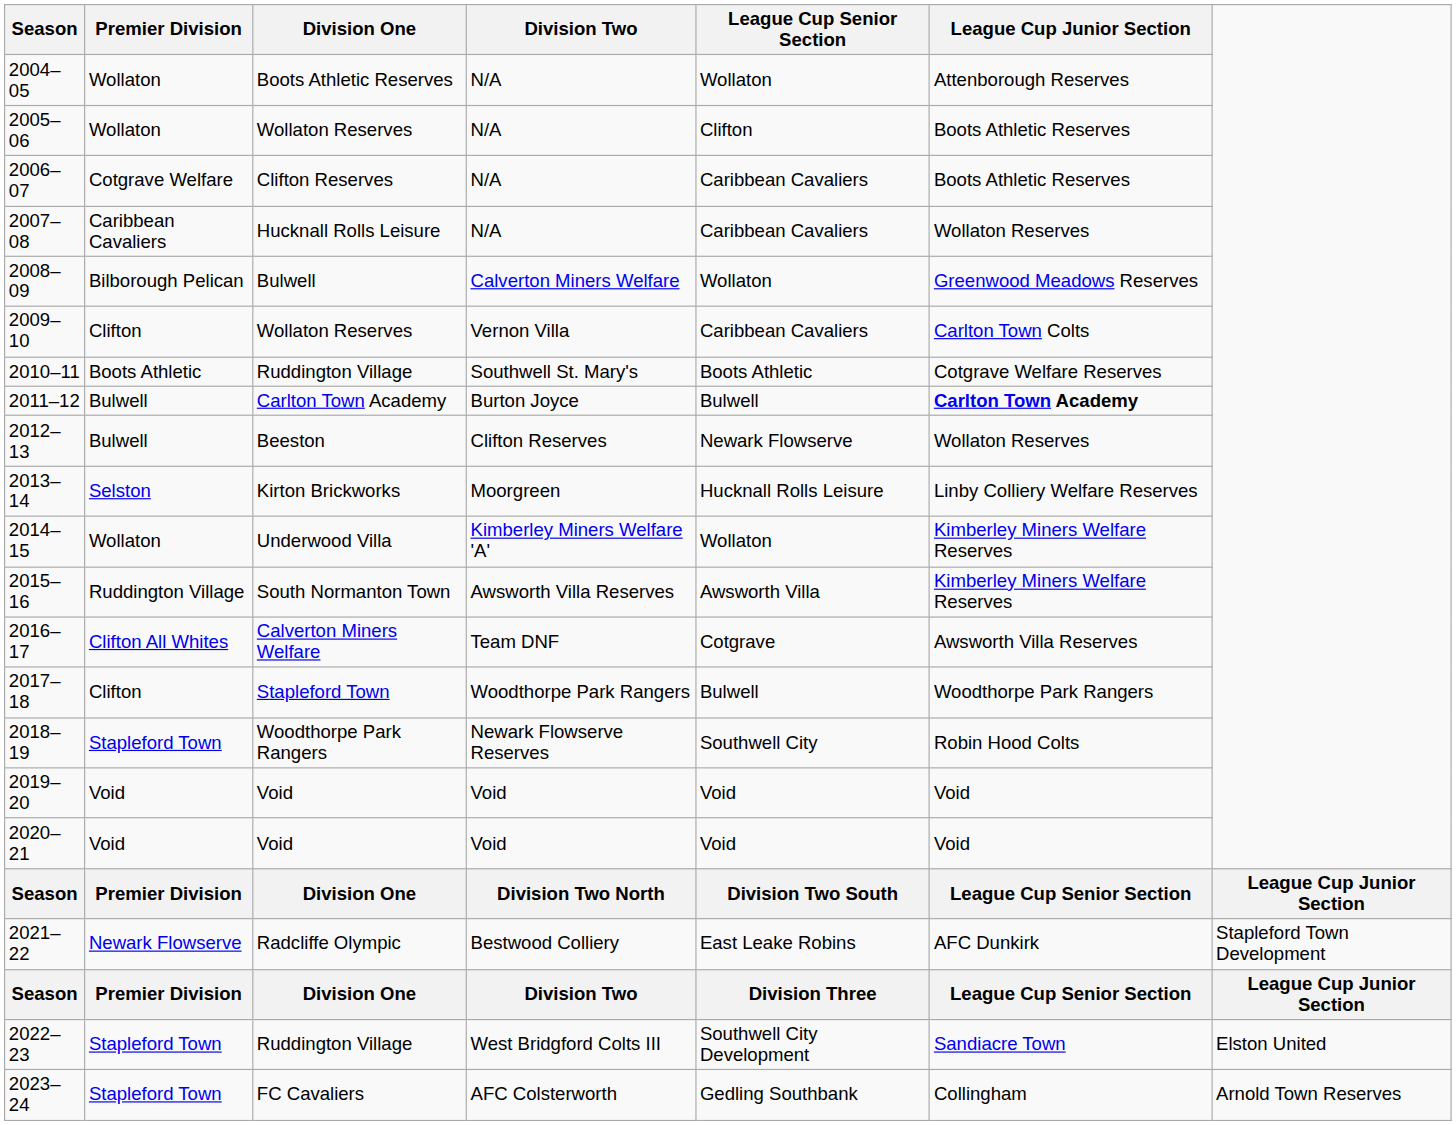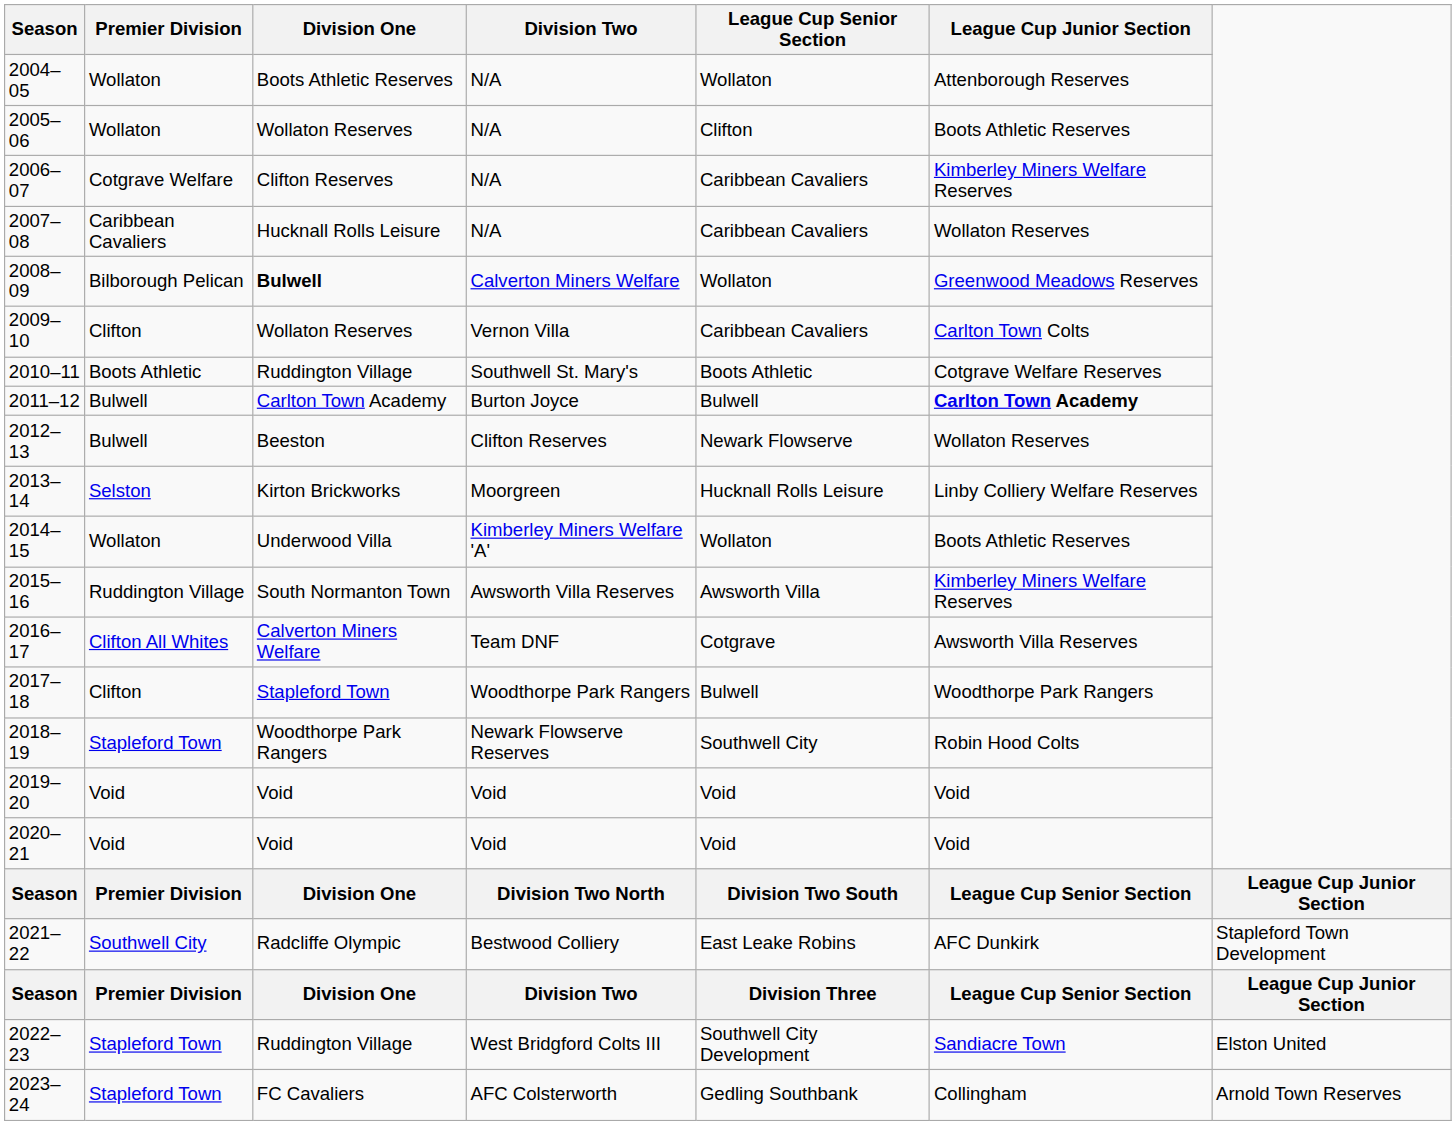 <table class="wikitable">
 <tr>
 <th>Season</th>
 <th>Premier Division</th>
 <th>Division One</th>
 <th>Division Two</th>
 <th>League Cup Senior Section</th>
 <th>League Cup Junior Section</th>
 </tr>
 <tr>
 <td>2004–05</td>
 <td>Wollaton</td>
 <td>Boots Athletic Reserves</td>
 <td>N/A</td>
 <td>Wollaton</td>
 <td>Attenborough Reserves</td>
 </tr>
 <tr>
 <td>2005–06</td>
 <td>Wollaton</td>
 <td>Wollaton Reserves</td>
 <td>N/A</td>
 <td>Clifton</td>
 <td>Boots Athletic Reserves</td>
 </tr>
 <tr>
 <td>2006–07</td>
 <td>Cotgrave Welfare</td>
 <td>Clifton Reserves</td>
 <td>N/A</td>
 <td>Caribbean Cavaliers</td>
-<td>Boots Athletic Reserves</td>
+<td><a href='#'>Kimberley Miners Welfare</a> Reserves</td>
 </tr>
 <tr>
 <td>2007–08</td>
 <td>Caribbean Cavaliers</td>
 <td>Hucknall Rolls Leisure</td>
 <td>N/A</td>
 <td>Caribbean Cavaliers</td>
 <td>Wollaton Reserves</td>
 </tr>
 <tr>
 <td>2008–09</td>
 <td>Bilborough Pelican</td>
-<td>Bulwell</td>
+<td><strong>Bulwell</strong></td>
 <td><a href='#'>Calverton Miners Welfare</a></td>
 <td>Wollaton</td>
 <td><a href='#'>Greenwood Meadows</a> Reserves</td>
 </tr>
 <tr>
 <td>2009–10</td>
 <td>Clifton</td>
 <td>Wollaton Reserves</td>
 <td>Vernon Villa</td>
 <td>Caribbean Cavaliers</td>
 <td><a href='#'>Carlton Town</a> Colts</td>
 </tr>
 <tr>
 <td>2010–11</td>
 <td>Boots Athletic</td>
 <td>Ruddington Village</td>
 <td>Southwell St. Mary's</td>
 <td>Boots Athletic</td>
 <td>Cotgrave Welfare Reserves</td>
 </tr>
 <tr>
 <td>2011–12</td>
 <td>Bulwell</td>
 <td><a href='#'>Carlton Town</a> Academy</td>
 <td>Burton Joyce</td>
 <td>Bulwell</td>
 <td><strong><a href='#'>Carlton Town</a> Academy</strong></td>
 </tr>
 <tr>
 <td>2012–13</td>
 <td>Bulwell</td>
 <td>Beeston</td>
 <td>Clifton Reserves</td>
 <td>Newark Flowserve</td>
 <td>Wollaton Reserves</td>
 </tr>
 <tr>
 <td>2013–14</td>
 <td><a href='#'>Selston</a></td>
 <td>Kirton Brickworks</td>
 <td>Moorgreen</td>
 <td>Hucknall Rolls Leisure</td>
 <td>Linby Colliery Welfare Reserves</td>
 </tr>
 <tr>
 <td>2014–15</td>
 <td>Wollaton</td>
 <td>Underwood Villa</td>
 <td><a href='#'>Kimberley Miners Welfare</a> 'A'</td>
 <td>Wollaton</td>
-<td><a href='#'>Kimberley Miners Welfare</a> Reserves</td>
+<td>Boots Athletic Reserves</td>
 </tr>
 <tr>
 <td>2015–16</td>
 <td>Ruddington Village</td>
 <td>South Normanton Town</td>
 <td>Awsworth Villa Reserves</td>
 <td>Awsworth Villa</td>
 <td><a href='#'>Kimberley Miners Welfare</a> Reserves</td>
 </tr>
 <tr>
 <td>2016–17</td>
 <td><a href='#'>Clifton All Whites</a></td>
 <td><a href='#'>Calverton Miners Welfare</a></td>
 <td>Team DNF</td>
 <td>Cotgrave</td>
 <td>Awsworth Villa Reserves</td>
 </tr>
 <tr>
 <td>2017–18</td>
 <td>Clifton</td>
 <td><a href='#'>Stapleford Town</a></td>
 <td>Woodthorpe Park Rangers</td>
 <td>Bulwell</td>
 <td>Woodthorpe Park Rangers</td>
 </tr>
 <tr>
 <td>2018–19</td>
 <td><a href='#'>Stapleford Town</a></td>
 <td>Woodthorpe Park Rangers</td>
 <td>Newark Flowserve Reserves</td>
 <td>Southwell City</td>
 <td>Robin Hood Colts</td>
 </tr>
 <tr>
 <td>2019–20</td>
 <td>Void</td>
 <td>Void</td>
 <td>Void</td>
 <td>Void</td>
 <td>Void</td>
 </tr>
 <tr>
 <td>2020–21</td>
 <td>Void</td>
 <td>Void</td>
 <td>Void</td>
 <td>Void</td>
 <td>Void</td>
 </tr>
 <tr>
 <th>Season</th>
 <th>Premier Division</th>
 <th>Division One</th>
 <th>Division Two North</th>
 <th>Division Two South</th>
 <th>League Cup Senior Section</th>
 <th>League Cup Junior Section</th>
 </tr>
 <tr>
 <td>2021–22</td>
-<td><a href='#'>Newark Flowserve</a></td>
+<td><a href='#'>Southwell City</a></td>
 <td>Radcliffe Olympic</td>
 <td>Bestwood Colliery</td>
 <td>East Leake Robins</td>
 <td>AFC Dunkirk</td>
 <td>Stapleford Town Development</td>
 </tr>
 <tr>
 <th>Season</th>
 <th>Premier Division</th>
 <th>Division One</th>
 <th>Division Two</th>
 <th>Division Three</th>
 <th>League Cup Senior Section</th>
 <th>League Cup Junior Section</th>
 </tr>
 <tr>
 <td>2022–23</td>
 <td><a href='#'>Stapleford Town</a></td>
 <td>Ruddington Village</td>
 <td>West Bridgford Colts III</td>
 <td>Southwell City Development</td>
 <td><a href='#'>Sandiacre Town</a></td>
 <td>Elston United</td>
 </tr>
 <tr>
 <td>2023–24</td>
 <td><a href='#'>Stapleford Town</a></td>
 <td>FC Cavaliers</td>
 <td>AFC Colsterworth</td>
 <td>Gedling Southbank</td>
 <td>Collingham</td>
 <td>Arnold Town Reserves</td>
 </tr>
 </table>
